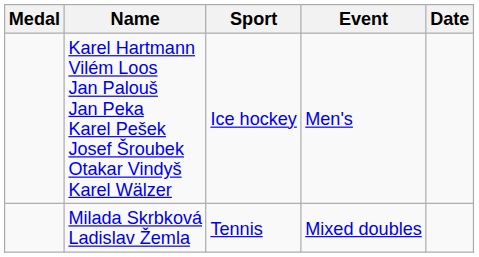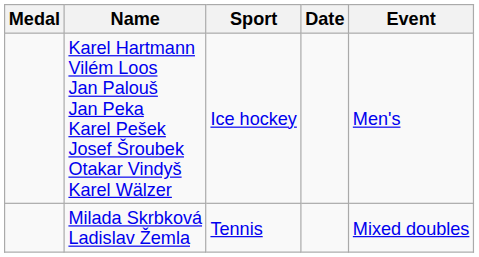 <table class="wikitable sortable" style="font-size:95%">
 <tr>
 <th>Medal</th>
 <th>Name</th>
 <th>Sport</th>
+<th>Date</th>
 <th>Event</th>
-<th>Date</th>
 </tr>
 <tr>
 <td></td>
 <td><a href='#'>Karel Hartmann</a><br> <a href='#'>Vilém Loos</a><br> <a href='#'>Jan Palouš</a><br> <a href='#'>Jan Peka</a><br> <a href='#'>Karel Pešek</a><br> <a href='#'>Josef Šroubek</a><br> <a href='#'>Otakar Vindyš</a><br> <a href='#'>Karel Wälzer</a></td>
 <td><a href='#'>Ice hockey</a></td>
+<td></td>
 <td><a href='#'>Men's</a></td>
-<td></td>
 </tr>
 <tr>
 <td></td>
 <td><a href='#'>Milada Skrbková</a><br> <a href='#'>Ladislav Žemla</a></td>
 <td><a href='#'>Tennis</a></td>
+<td></td>
 <td><a href='#'>Mixed doubles</a></td>
-<td></td>
 </tr>
 </table>
